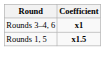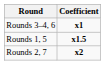 <table class="wikitable" style="font-size: 85%;">
 <tr>
 <th>Round</th>
 <th>Coefficient</th>
 </tr>
 <tr>
 <td> Rounds 3–4, 6</td>
 <td align=center><strong>x1</strong></td>
 </tr>
 <tr>
 <td> Rounds 1, 5</td>
 <td align=center><strong>x1.5</strong></td>
 </tr>
+<tr>
+<td> Rounds 2, 7</td>
+<td align=center><strong>x2</strong></td>
+</tr>
 </table>
